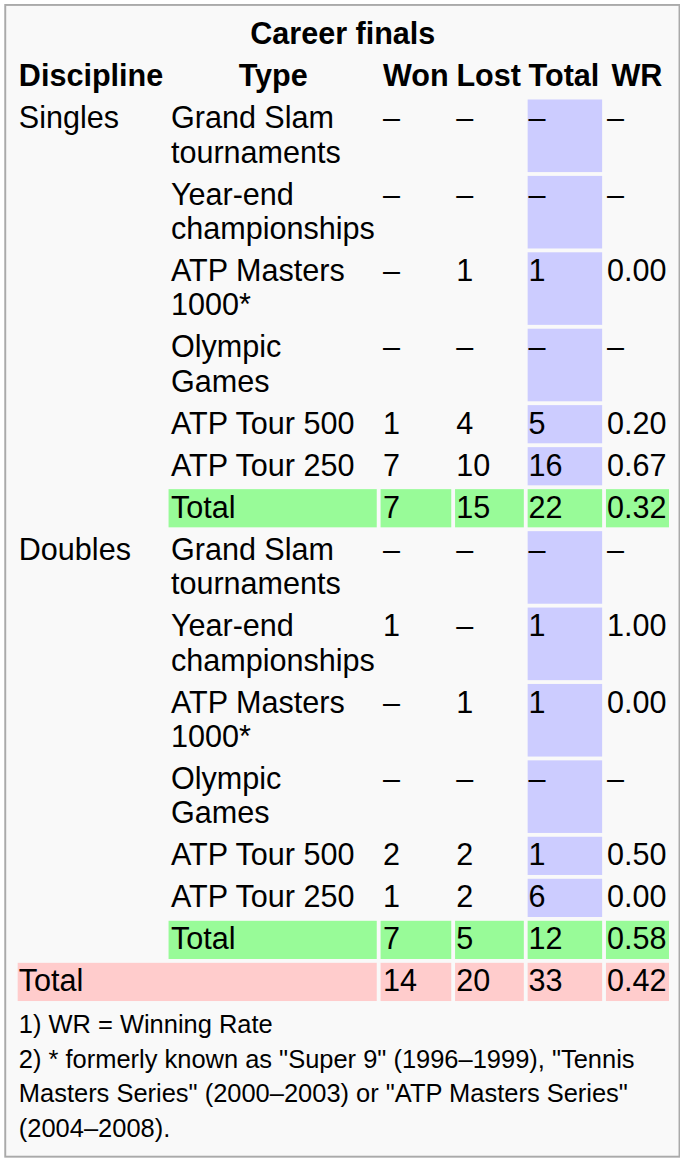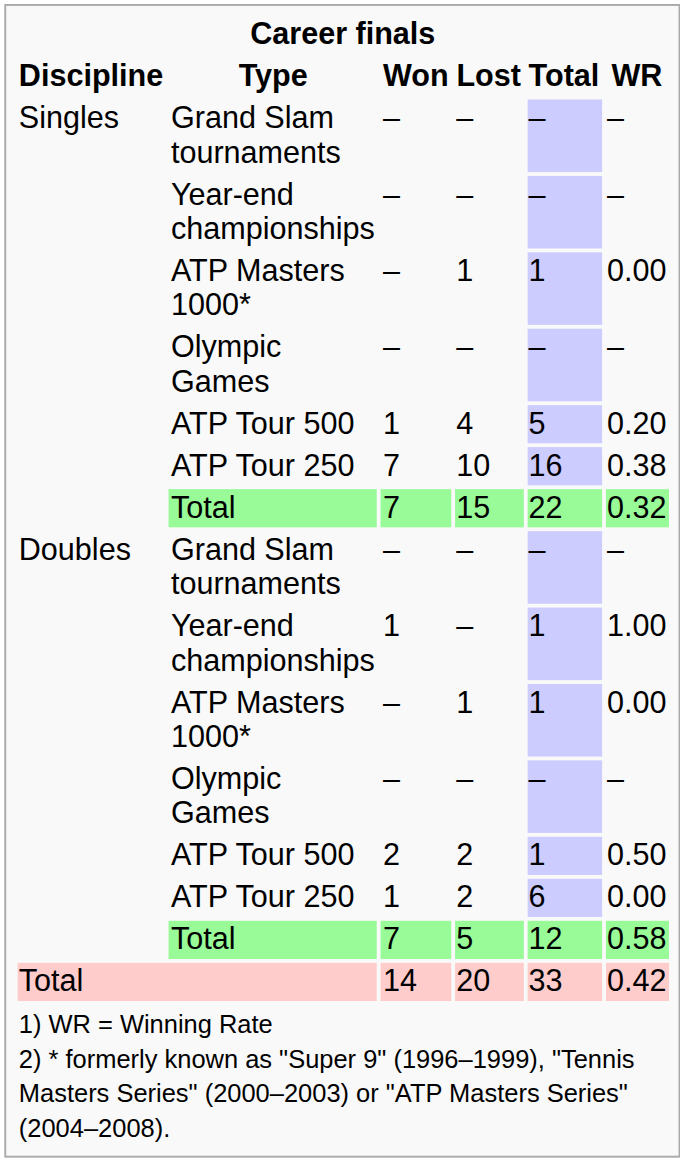 <table class="infobox vcard vevent" style="width:40%;">
 <tr>
 <th colspan="6">Career finals</th>
 </tr>
 <tr>
 <th>Discipline</th>
 <th>Type</th>
 <th>Won</th>
 <th>Lost</th>
 <th>Total</th>
 <th>WR</th>
 </tr>
 <tr>
 <td rowspan="7">Singles</td>
 <td>Grand Slam tournaments</td>
 <td>–</td>
 <td>–</td>
 <td bgcolor="CCCCFF">–</td>
 <td>–</td>
 </tr>
 <tr>
 <td>Year-end championships</td>
 <td>–</td>
 <td>–</td>
 <td bgcolor="CCCCFF">–</td>
 <td>–</td>
 </tr>
 <tr>
 <td>ATP Masters 1000*</td>
 <td>–</td>
 <td>1</td>
 <td bgcolor="CCCCFF">1</td>
 <td>0.00</td>
 </tr>
 <tr>
 <td>Olympic Games</td>
 <td>–</td>
 <td>–</td>
 <td bgcolor="CCCCFF">–</td>
 <td>–</td>
 </tr>
 <tr>
 <td>ATP Tour 500</td>
 <td>1</td>
 <td>4</td>
 <td bgcolor="CCCCFF">5</td>
 <td>0.20</td>
 </tr>
 <tr>
 <td>ATP Tour 250</td>
 <td>7</td>
 <td>10</td>
 <td bgcolor="CCCCFF">16</td>
-<td>0.67</td>
+<td>0.38</td>
 </tr>
 <tr bgcolor="98fb98">
 <td>Total</td>
 <td>7</td>
 <td>15</td>
 <td>22</td>
 <td>0.32</td>
 </tr>
 <tr>
 <td rowspan="7">Doubles</td>
 <td>Grand Slam tournaments</td>
 <td>–</td>
 <td>–</td>
 <td bgcolor="CCCCFF">–</td>
 <td>–</td>
 </tr>
 <tr>
 <td>Year-end championships</td>
 <td>1</td>
 <td>–</td>
 <td bgcolor="CCCCFF">1</td>
 <td>1.00</td>
 </tr>
 <tr>
 <td>ATP Masters 1000*</td>
 <td>–</td>
 <td>1</td>
 <td bgcolor="CCCCFF">1</td>
 <td>0.00</td>
 </tr>
 <tr>
 <td>Olympic Games</td>
 <td>–</td>
 <td>–</td>
 <td bgcolor="CCCCFF">–</td>
 <td>–</td>
 </tr>
 <tr>
 <td>ATP Tour 500</td>
 <td>2</td>
 <td>2</td>
 <td bgcolor="CCCCFF">1</td>
 <td>0.50</td>
 </tr>
 <tr>
 <td>ATP Tour 250</td>
 <td>1</td>
 <td>2</td>
 <td bgcolor="CCCCFF">6</td>
 <td>0.00</td>
 </tr>
 <tr bgcolor="98fb98">
 <td>Total</td>
 <td>7</td>
 <td>5</td>
 <td>12</td>
 <td>0.58</td>
 </tr>
 <tr bgcolor="FFCCCC">
 <td colspan="2">Total</td>
 <td>14</td>
 <td>20</td>
 <td>33</td>
 <td>0.42</td>
 </tr>
 <tr>
 <td colspan="6"><small>1) WR = Winning Rate</small><br><small>2) * formerly known as "Super 9" (1996–1999), "Tennis Masters Series" (2000–2003) or "ATP Masters Series" (2004–2008).</small></td>
 </tr>
 </table>
